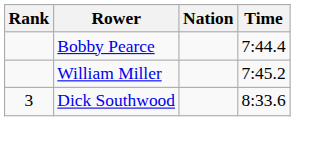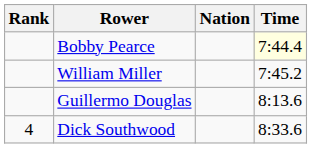 <table class="wikitable sortable" style="text-align:center">
 <tr>
 <th>Rank</th>
 <th>Rower</th>
 <th>Nation</th>
 <th>Time</th>
 </tr>
 <tr>
 <td></td>
 <td align=left><a href='#'>Bobby Pearce</a></td>
 <td align=left></td>
-<td>7:44.4</td>
+<td style="background: lightyellow;">7:44.4</td>
 </tr>
 <tr>
 <td></td>
 <td align=left><a href='#'>William Miller</a></td>
 <td align=left></td>
 <td>7:45.2</td>
 </tr>
 <tr>
-<td>3</td>
+<td></td>
+<td align=left><a href='#'>Guillermo Douglas</a></td>
+<td align=left></td>
+<td>8:13.6</td>
+</tr>
+<tr>
+<td>4</td>
 <td align=left><a href='#'>Dick Southwood</a></td>
 <td align=left></td>
 <td>8:33.6</td>
 </tr>
 </table>
